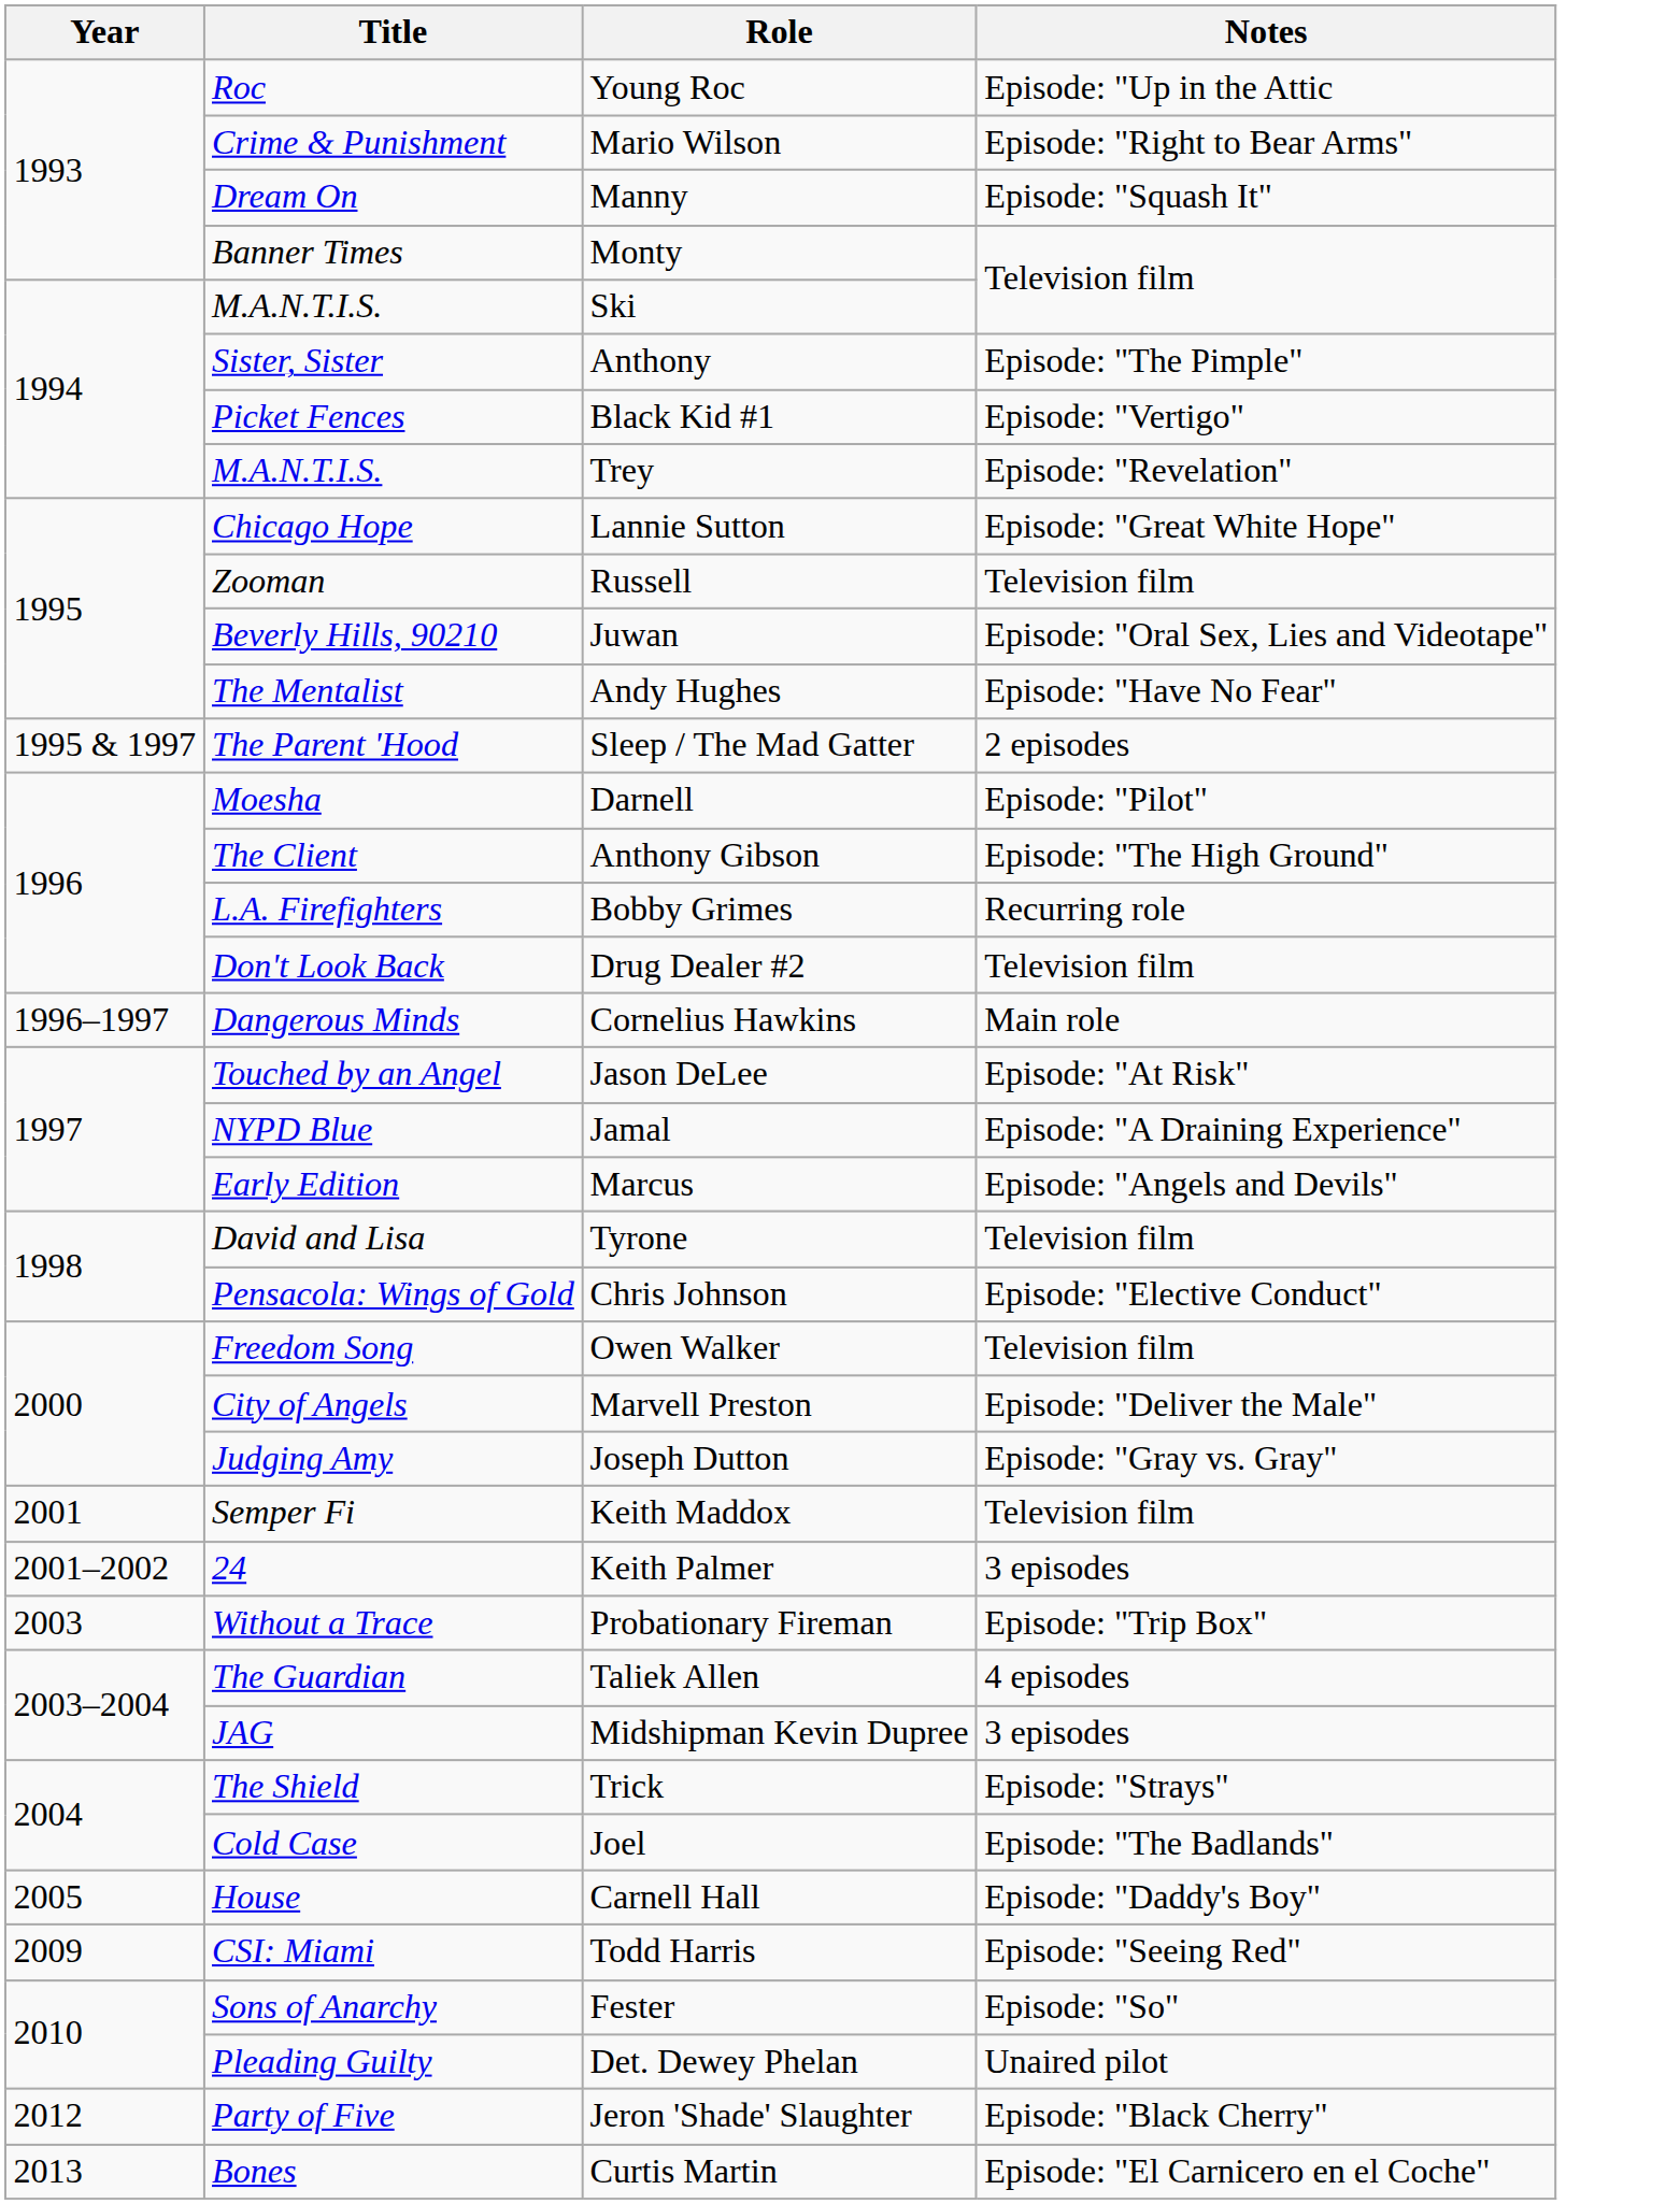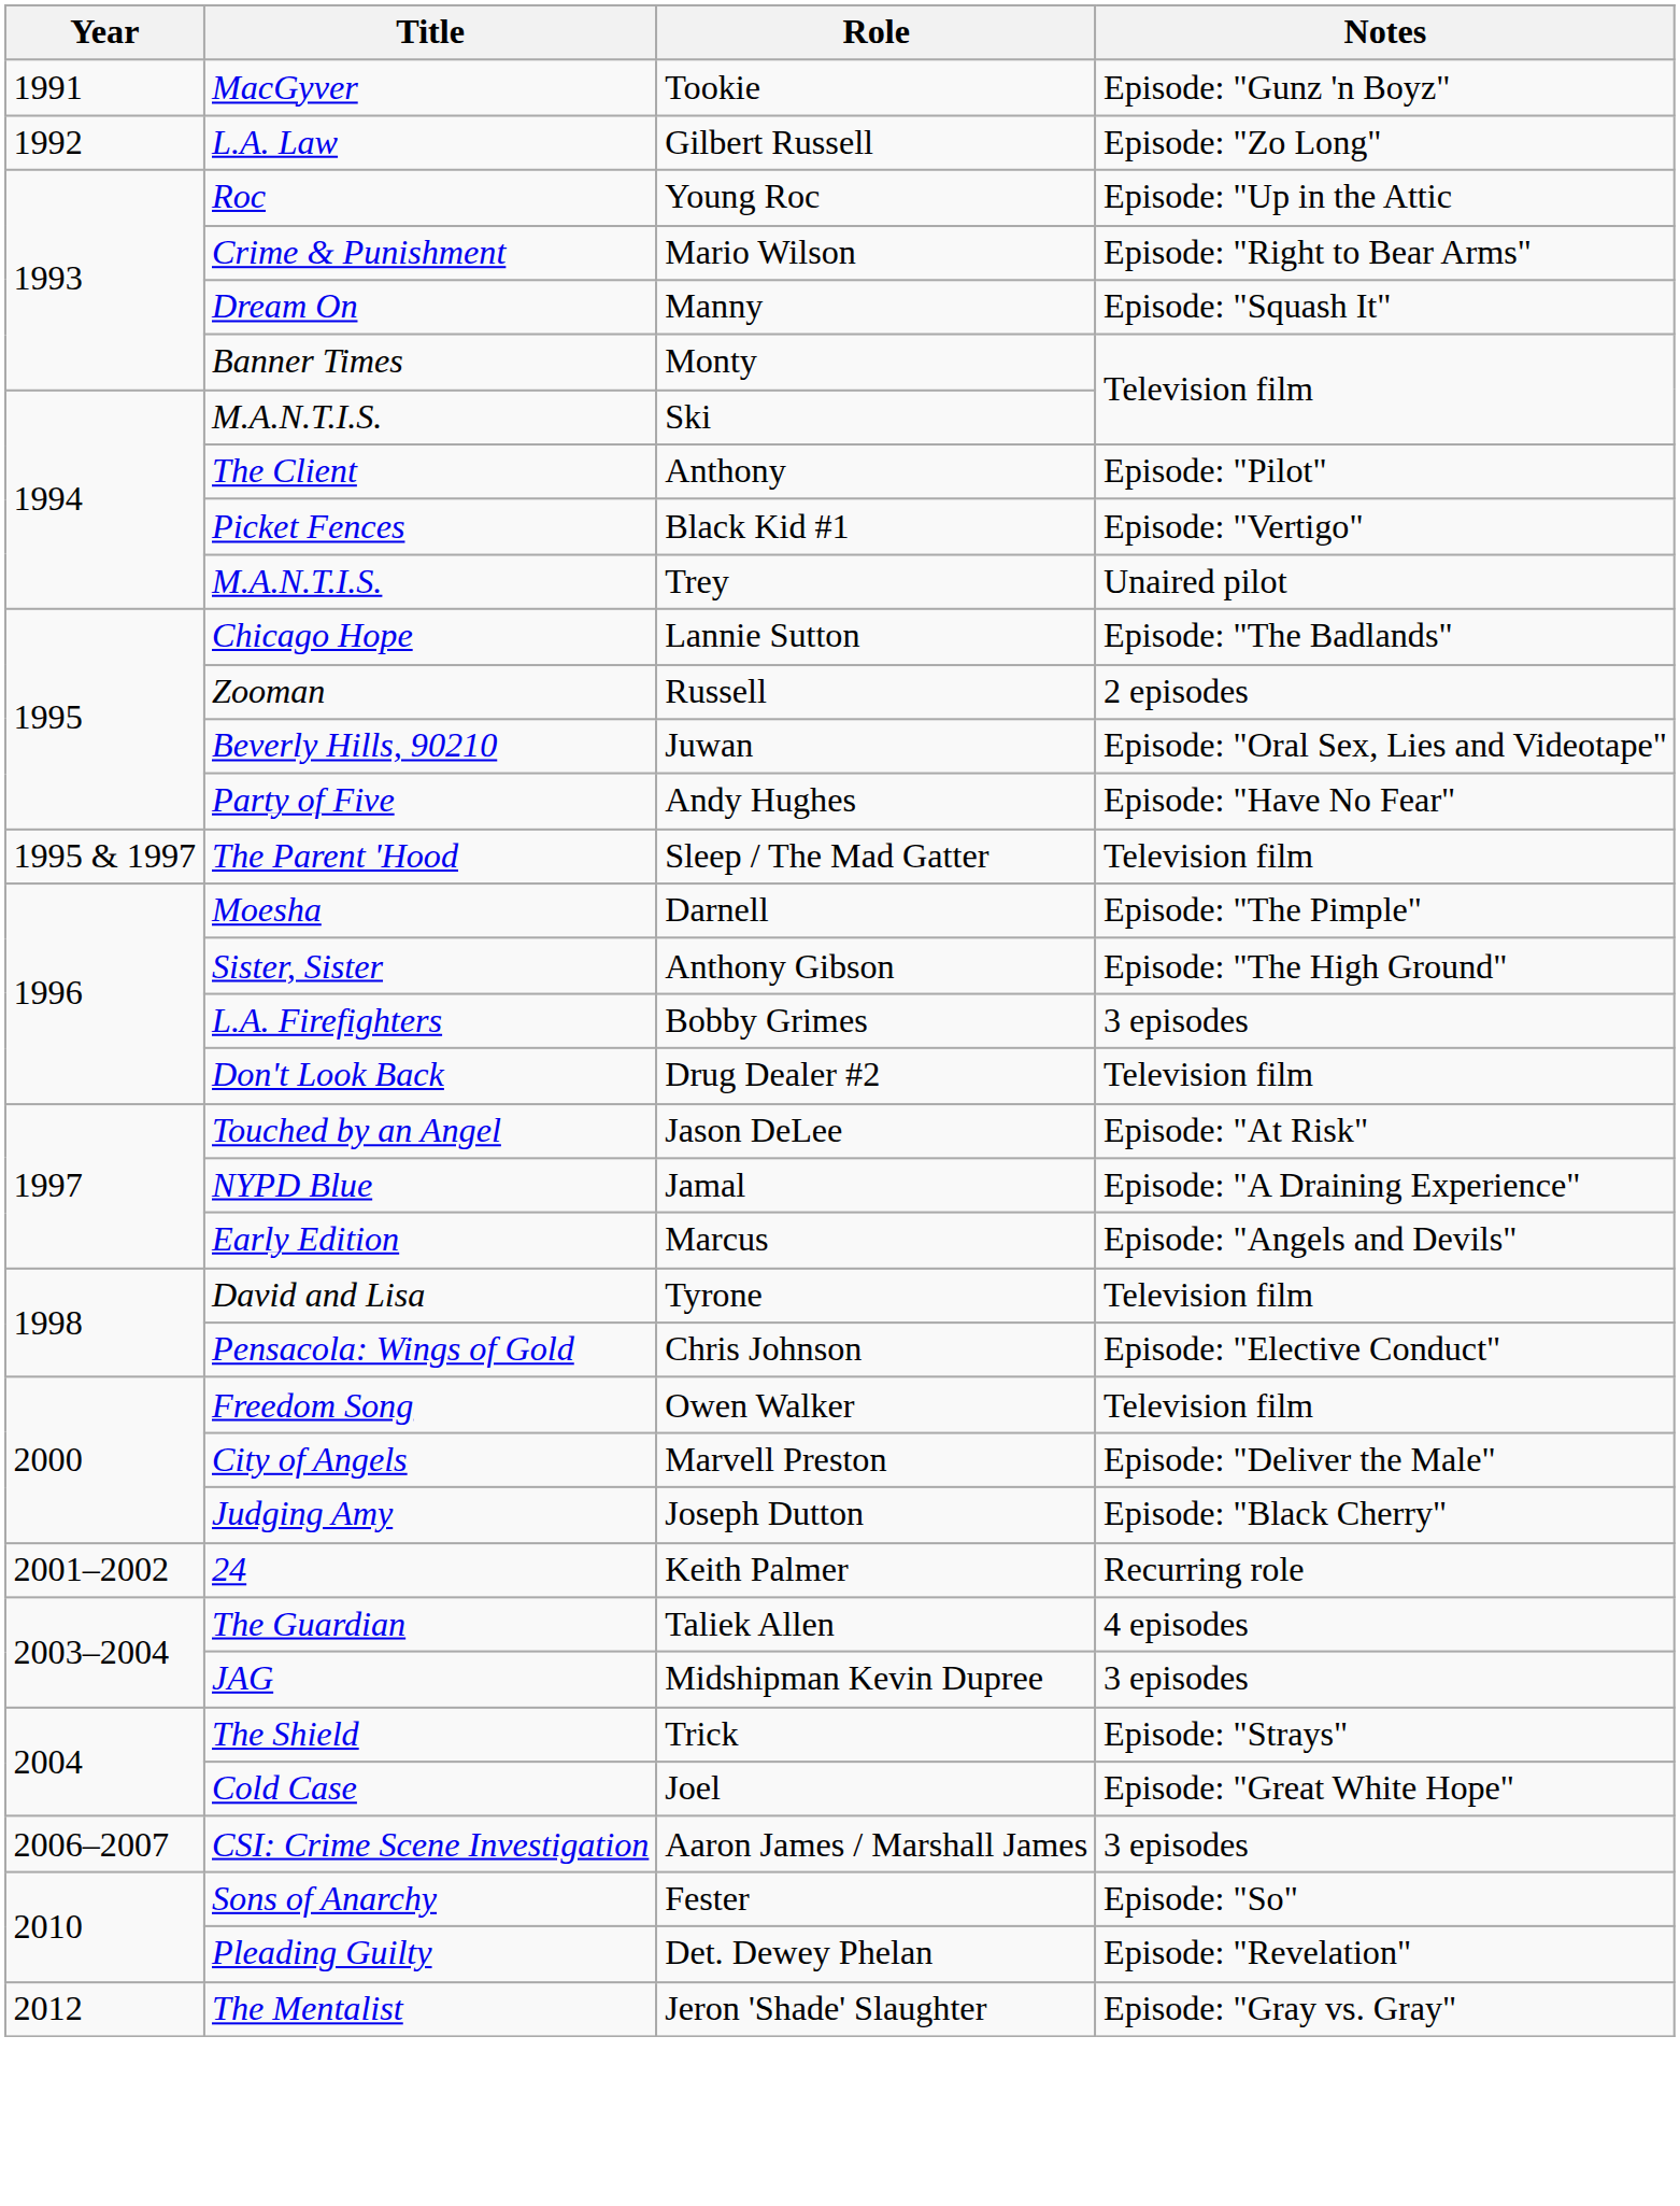 <table class="wikitable sortable">
 <tr>
 <th>Year</th>
 <th>Title</th>
 <th>Role</th>
 <th>Notes</th>
+</tr>
+<tr>
+<td>1991</td>
+<td><a href='#'><em>MacGyver</em></a></td>
+<td>Tookie</td>
+<td>Episode: "Gunz 'n Boyz"</td>
+</tr>
+<tr>
+<td>1992</td>
+<td><em><a href='#'>L.A. Law</a></em></td>
+<td>Gilbert Russell</td>
+<td>Episode: "Zo Long"</td>
 </tr>
 <tr>
 <td rowspan=4>1993</td>
 <td><em><a href='#'>Roc</a></em></td>
 <td>Young Roc</td>
 <td>Episode: "Up in the Attic</td>
 </tr>
 <tr>
 <td><em><a href='#'>Crime & Punishment</a></em></td>
 <td>Mario Wilson</td>
 <td>Episode: "Right to Bear Arms"</td>
 </tr>
 <tr>
 <td><em><a href='#'>Dream On</a></em></td>
 <td>Manny</td>
 <td>Episode: "Squash It"</td>
 </tr>
 <tr>
 <td><em>Banner Times</em></td>
 <td>Monty</td>
 <td rowspan=2>Television film</td>
 </tr>
 <tr>
 <td rowspan=4>1994</td>
 <td><em>M.A.N.T.I.S.</em></td>
 <td>Ski</td>
 </tr>
 <tr>
-<td><a href='#'><em>Sister, Sister</em></a></td>
+<td><em><a href='#'>The Client</a></em></td>
 <td>Anthony</td>
-<td>Episode: "The Pimple"</td>
+<td>Episode: "Pilot"</td>
 </tr>
 <tr>
 <td><em><a href='#'>Picket Fences</a></em></td>
 <td>Black Kid #1</td>
 <td>Episode: "Vertigo"</td>
 </tr>
 <tr>
 <td><em><a href='#'>M.A.N.T.I.S.</a></em></td>
 <td>Trey</td>
-<td>Episode: "Revelation"</td>
+<td>Unaired pilot</td>
 </tr>
 <tr>
 <td rowspan=4>1995</td>
 <td><em><a href='#'>Chicago Hope</a></em></td>
 <td>Lannie Sutton</td>
-<td>Episode: "Great White Hope"</td>
+<td>Episode: "The Badlands"</td>
 </tr>
 <tr>
 <td><em>Zooman</em></td>
 <td>Russell</td>
-<td>Television film</td>
+<td>2 episodes</td>
 </tr>
 <tr>
 <td><em><a href='#'>Beverly Hills, 90210</a></em></td>
 <td>Juwan</td>
 <td>Episode: "Oral Sex, Lies and Videotape"</td>
 </tr>
 <tr>
-<td><em><a href='#'>The Mentalist</a></em></td>
+<td><em><a href='#'>Party of Five</a></em></td>
 <td>Andy Hughes</td>
 <td>Episode: "Have No Fear"</td>
 </tr>
 <tr>
 <td>1995 & 1997</td>
 <td><em><a href='#'>The Parent 'Hood</a></em></td>
 <td>Sleep / The Mad Gatter</td>
-<td>2 episodes</td>
+<td>Television film</td>
 </tr>
 <tr>
 <td rowspan=4>1996</td>
 <td><em><a href='#'>Moesha</a></em></td>
 <td>Darnell</td>
-<td>Episode: "Pilot"</td>
+<td>Episode: "The Pimple"</td>
 </tr>
 <tr>
-<td><em><a href='#'>The Client</a></em></td>
+<td><a href='#'><em>Sister, Sister</em></a></td>
 <td>Anthony Gibson</td>
 <td>Episode: "The High Ground"</td>
 </tr>
 <tr>
 <td><em><a href='#'>L.A. Firefighters</a></em></td>
 <td>Bobby Grimes</td>
-<td>Recurring role</td>
+<td>3 episodes</td>
 </tr>
 <tr>
 <td><em><a href='#'>Don't Look Back</a></em></td>
 <td>Drug Dealer #2</td>
 <td>Television film</td>
-</tr>
-<tr>
-<td>1996–1997</td>
-<td><em><a href='#'>Dangerous Minds</a></em></td>
-<td>Cornelius Hawkins</td>
-<td>Main role</td>
 </tr>
 <tr>
 <td rowspan=3>1997</td>
 <td><em><a href='#'>Touched by an Angel</a></em></td>
 <td>Jason DeLee</td>
 <td>Episode: "At Risk"</td>
 </tr>
 <tr>
 <td><em><a href='#'>NYPD Blue</a></em></td>
 <td>Jamal</td>
 <td>Episode: "A Draining Experience"</td>
 </tr>
 <tr>
 <td><em><a href='#'>Early Edition</a></em></td>
 <td>Marcus</td>
 <td>Episode: "Angels and Devils"</td>
 </tr>
 <tr>
 <td rowspan=2>1998</td>
 <td><em>David and Lisa</em></td>
 <td>Tyrone</td>
 <td>Television film</td>
 </tr>
 <tr>
 <td><em><a href='#'>Pensacola: Wings of Gold</a></em></td>
 <td>Chris Johnson</td>
 <td>Episode: "Elective Conduct"</td>
 </tr>
 <tr>
 <td rowspan=3>2000</td>
 <td><em><a href='#'>Freedom Song</a></em></td>
 <td>Owen Walker</td>
 <td>Television film</td>
 </tr>
 <tr>
 <td><em><a href='#'>City of Angels</a></em></td>
 <td>Marvell Preston</td>
 <td>Episode: "Deliver the Male"</td>
 </tr>
 <tr>
 <td><em><a href='#'>Judging Amy</a></em></td>
 <td>Joseph Dutton</td>
-<td>Episode: "Gray vs. Gray"</td>
-</tr>
-<tr>
-<td>2001</td>
-<td><em>Semper Fi</em></td>
-<td>Keith Maddox</td>
-<td>Television film</td>
+<td>Episode: "Black Cherry"</td>
 </tr>
 <tr>
 <td>2001–2002</td>
 <td><em><a href='#'>24</a></em></td>
 <td>Keith Palmer</td>
-<td>3 episodes</td>
-</tr>
-<tr>
-<td>2003</td>
-<td><em><a href='#'>Without a Trace</a></em></td>
-<td>Probationary Fireman</td>
-<td>Episode: "Trip Box"</td>
+<td>Recurring role</td>
 </tr>
 <tr>
 <td rowspan=2>2003–2004</td>
 <td><em><a href='#'>The Guardian</a></em></td>
 <td>Taliek Allen</td>
 <td>4 episodes</td>
 </tr>
 <tr>
 <td><em><a href='#'>JAG</a></em></td>
 <td>Midshipman Kevin Dupree</td>
 <td>3 episodes</td>
 </tr>
 <tr>
 <td rowspan=2>2004</td>
 <td><em><a href='#'>The Shield</a></em></td>
 <td>Trick</td>
 <td>Episode: "Strays"</td>
 </tr>
 <tr>
 <td><em><a href='#'>Cold Case</a></em></td>
 <td>Joel</td>
-<td>Episode: "The Badlands"</td>
+<td>Episode: "Great White Hope"</td>
 </tr>
 <tr>
-<td>2005</td>
-<td><em><a href='#'>House</a></em></td>
-<td>Carnell Hall</td>
-<td>Episode: "Daddy's Boy"</td>
-</tr>
-<tr>
-<td>2009</td>
-<td><em><a href='#'>CSI: Miami</a></em></td>
-<td>Todd Harris</td>
-<td>Episode: "Seeing Red"</td>
+<td>2006–2007</td>
+<td><em><a href='#'>CSI: Crime Scene Investigation</a></em></td>
+<td>Aaron James / Marshall James</td>
+<td>3 episodes</td>
 </tr>
 <tr>
 <td rowspan=2>2010</td>
 <td><em><a href='#'>Sons of Anarchy</a></em></td>
 <td>Fester</td>
 <td>Episode: "So"</td>
 </tr>
 <tr>
 <td><em><a href='#'>Pleading Guilty</a></em></td>
 <td>Det. Dewey Phelan</td>
-<td>Unaired pilot</td>
+<td>Episode: "Revelation"</td>
 </tr>
 <tr>
 <td>2012</td>
-<td><em><a href='#'>Party of Five</a></em></td>
+<td><em><a href='#'>The Mentalist</a></em></td>
 <td>Jeron 'Shade' Slaughter</td>
-<td>Episode: "Black Cherry"</td>
-</tr>
-<tr>
-<td>2013</td>
-<td><em><a href='#'>Bones</a></em></td>
-<td>Curtis Martin</td>
-<td>Episode: "El Carnicero en el Coche"</td>
+<td>Episode: "Gray vs. Gray"</td>
 </tr>
 </table>
